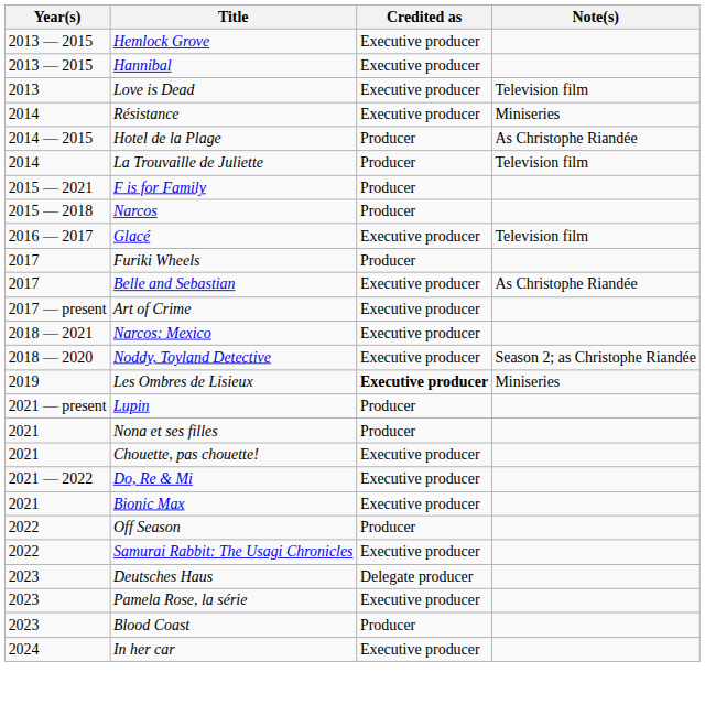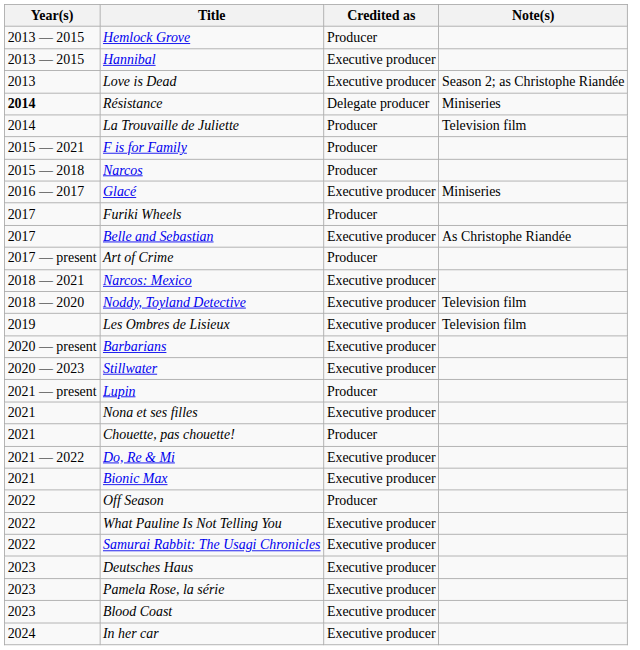 <table class="wikitable sortable">
 <tr>
 <th>Year(s)</th>
 <th>Title</th>
 <th>Credited as</th>
 <th>Note(s)</th>
 </tr>
 <tr>
 <td>2013 — 2015</td>
 <td><em><a href='#'>Hemlock Grove</a></em></td>
-<td>Executive producer</td>
+<td>Producer</td>
 <td></td>
 </tr>
 <tr>
 <td>2013 — 2015</td>
 <td><em><a href='#'>Hannibal</a></em></td>
 <td>Executive producer</td>
 <td></td>
 </tr>
 <tr>
 <td>2013</td>
 <td><em>Love is Dead</em></td>
 <td>Executive producer</td>
-<td>Television film</td>
+<td>Season 2; as Christophe Riandée</td>
 </tr>
 <tr>
-<td>2014</td>
+<td><strong>2014</strong></td>
 <td><em>Résistance</em></td>
-<td>Executive producer</td>
+<td>Delegate producer</td>
 <td>Miniseries</td>
-</tr>
-<tr>
-<td>2014 — 2015</td>
-<td><em>Hotel de la Plage</em></td>
-<td>Producer</td>
-<td>As Christophe Riandée</td>
 </tr>
 <tr>
 <td>2014</td>
 <td><em>La Trouvaille de Juliette</em></td>
 <td>Producer</td>
 <td>Television film</td>
 </tr>
 <tr>
 <td>2015 — 2021</td>
 <td><em><a href='#'>F is for Family</a></em></td>
 <td>Producer</td>
 <td></td>
 </tr>
 <tr>
 <td>2015 — 2018</td>
 <td><em><a href='#'>Narcos</a></em></td>
 <td>Producer</td>
 <td></td>
 </tr>
 <tr>
 <td>2016 — 2017</td>
 <td><em><a href='#'>Glacé</a></em></td>
 <td>Executive producer</td>
-<td>Television film</td>
+<td>Miniseries</td>
 </tr>
 <tr>
 <td>2017</td>
 <td><em>Furiki Wheels</em></td>
 <td>Producer</td>
 <td></td>
 </tr>
 <tr>
 <td>2017</td>
 <td><em><a href='#'>Belle and Sebastian</a></em></td>
 <td>Executive producer</td>
 <td>As Christophe Riandée</td>
 </tr>
 <tr>
 <td>2017 — present</td>
 <td><em>Art of Crime</em></td>
-<td>Executive producer</td>
+<td>Producer</td>
 <td></td>
 </tr>
 <tr>
 <td>2018 — 2021</td>
 <td><em><a href='#'>Narcos: Mexico</a></em></td>
 <td>Executive producer</td>
 <td></td>
 </tr>
 <tr>
 <td>2018 — 2020</td>
 <td><em><a href='#'>Noddy, Toyland Detective</a></em></td>
 <td>Executive producer</td>
-<td>Season 2; as Christophe Riandée</td>
+<td>Television film</td>
 </tr>
 <tr>
 <td>2019</td>
 <td><em>Les Ombres de Lisieux</em></td>
-<td><strong>Executive producer</strong></td>
-<td>Miniseries</td>
+<td>Executive producer</td>
+<td>Television film</td>
+</tr>
+<tr>
+<td>2020 — present</td>
+<td><em><a href='#'>Barbarians</a></em></td>
+<td>Executive producer</td>
+<td></td>
+</tr>
+<tr>
+<td>2020 — 2023</td>
+<td><em><a href='#'>Stillwater</a></em></td>
+<td>Executive producer</td>
+<td></td>
 </tr>
 <tr>
 <td>2021 — present</td>
 <td><em><a href='#'>Lupin</a></em></td>
 <td>Producer</td>
 <td></td>
 </tr>
 <tr>
 <td>2021</td>
 <td><em>Nona et ses filles</em></td>
-<td>Producer</td>
+<td>Executive producer</td>
 <td></td>
 </tr>
 <tr>
 <td>2021</td>
 <td><em>Chouette, pas chouette!</em></td>
-<td>Executive producer</td>
+<td>Producer</td>
 <td></td>
 </tr>
 <tr>
 <td>2021 — 2022</td>
 <td><em><a href='#'>Do, Re & Mi</a></em></td>
 <td>Executive producer</td>
 <td></td>
 </tr>
 <tr>
 <td>2021</td>
 <td><em><a href='#'>Bionic Max</a></em></td>
 <td>Executive producer</td>
 <td></td>
 </tr>
 <tr>
 <td>2022</td>
 <td><em>Off Season</em></td>
 <td>Producer</td>
 <td></td>
 </tr>
 <tr>
 <td>2022</td>
+<td><em>What Pauline Is Not Telling You</em></td>
+<td>Executive producer</td>
+<td></td>
+</tr>
+<tr>
+<td>2022</td>
 <td><em><a href='#'>Samurai Rabbit: The Usagi Chronicles</a></em></td>
 <td>Executive producer</td>
 <td></td>
 </tr>
 <tr>
 <td>2023</td>
 <td><em>Deutsches Haus</em></td>
-<td>Delegate producer</td>
+<td>Executive producer</td>
 <td></td>
 </tr>
 <tr>
 <td>2023</td>
 <td><em>Pamela Rose, la série</em></td>
 <td>Executive producer</td>
 <td></td>
 </tr>
 <tr>
 <td>2023</td>
 <td><em>Blood Coast</em></td>
-<td>Producer</td>
+<td>Executive producer</td>
 <td></td>
 </tr>
 <tr>
 <td>2024</td>
 <td><em>In her car</em></td>
 <td>Executive producer</td>
 <td></td>
 </tr>
 </table>
